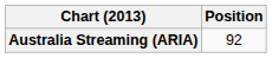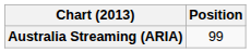 <table class="wikitable plainrowheaders">
 <tr>
 <th scope="col">Chart (2013)</th>
 <th scope="col">Position</th>
 </tr>
 <tr>
 <th scope="row">Australia Streaming (ARIA)</th>
-<td style="text-align:center;">92</td>
+<td style="text-align:center;">99</td>
 </tr>
 </table>
